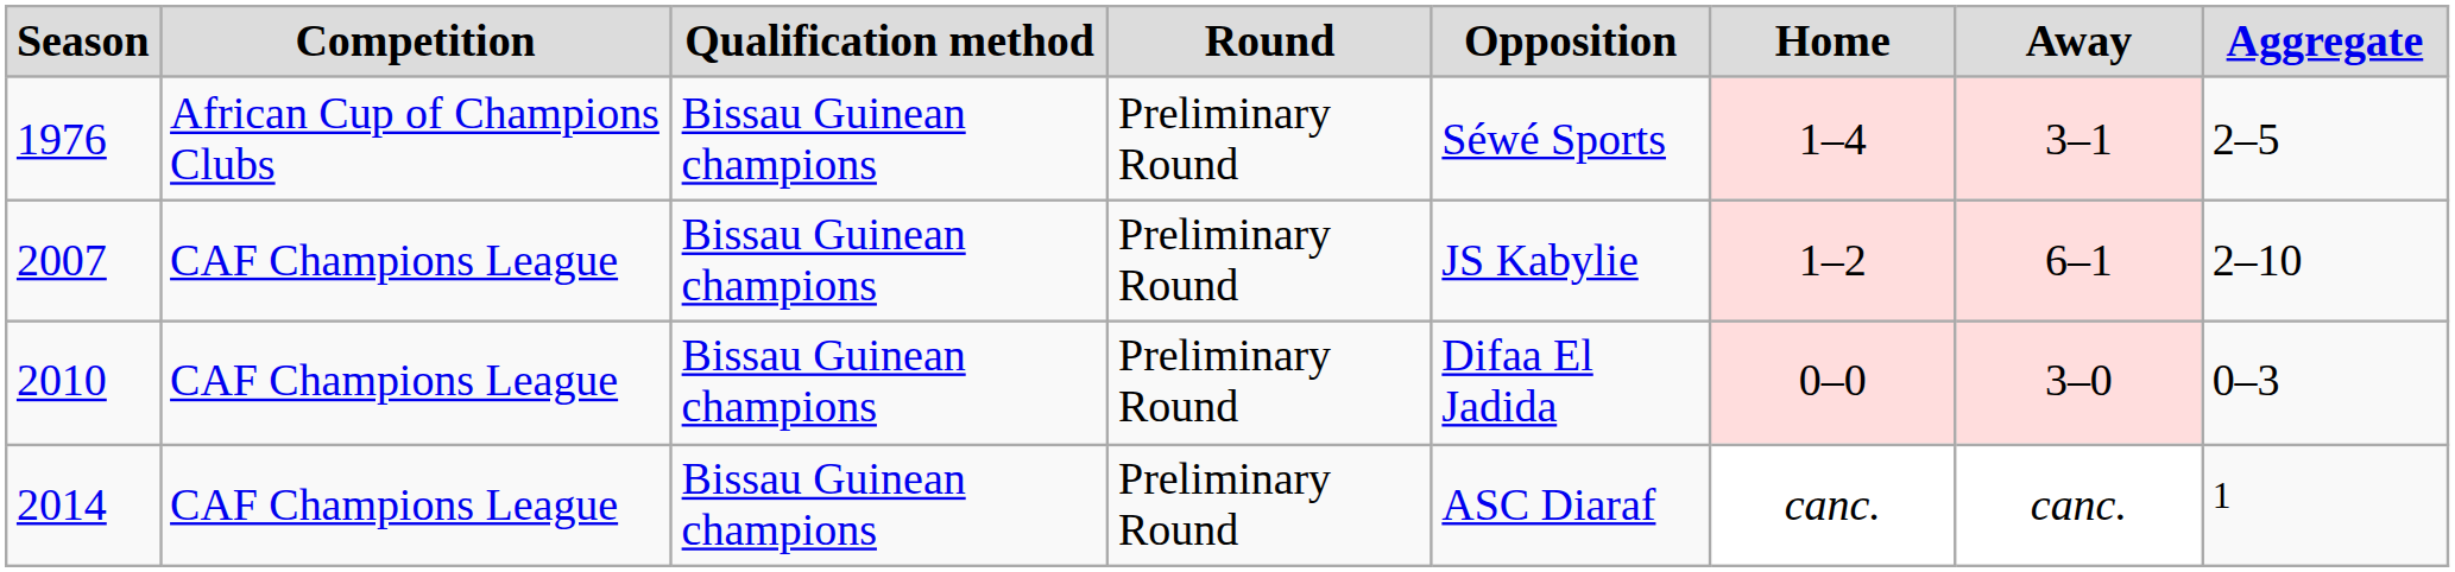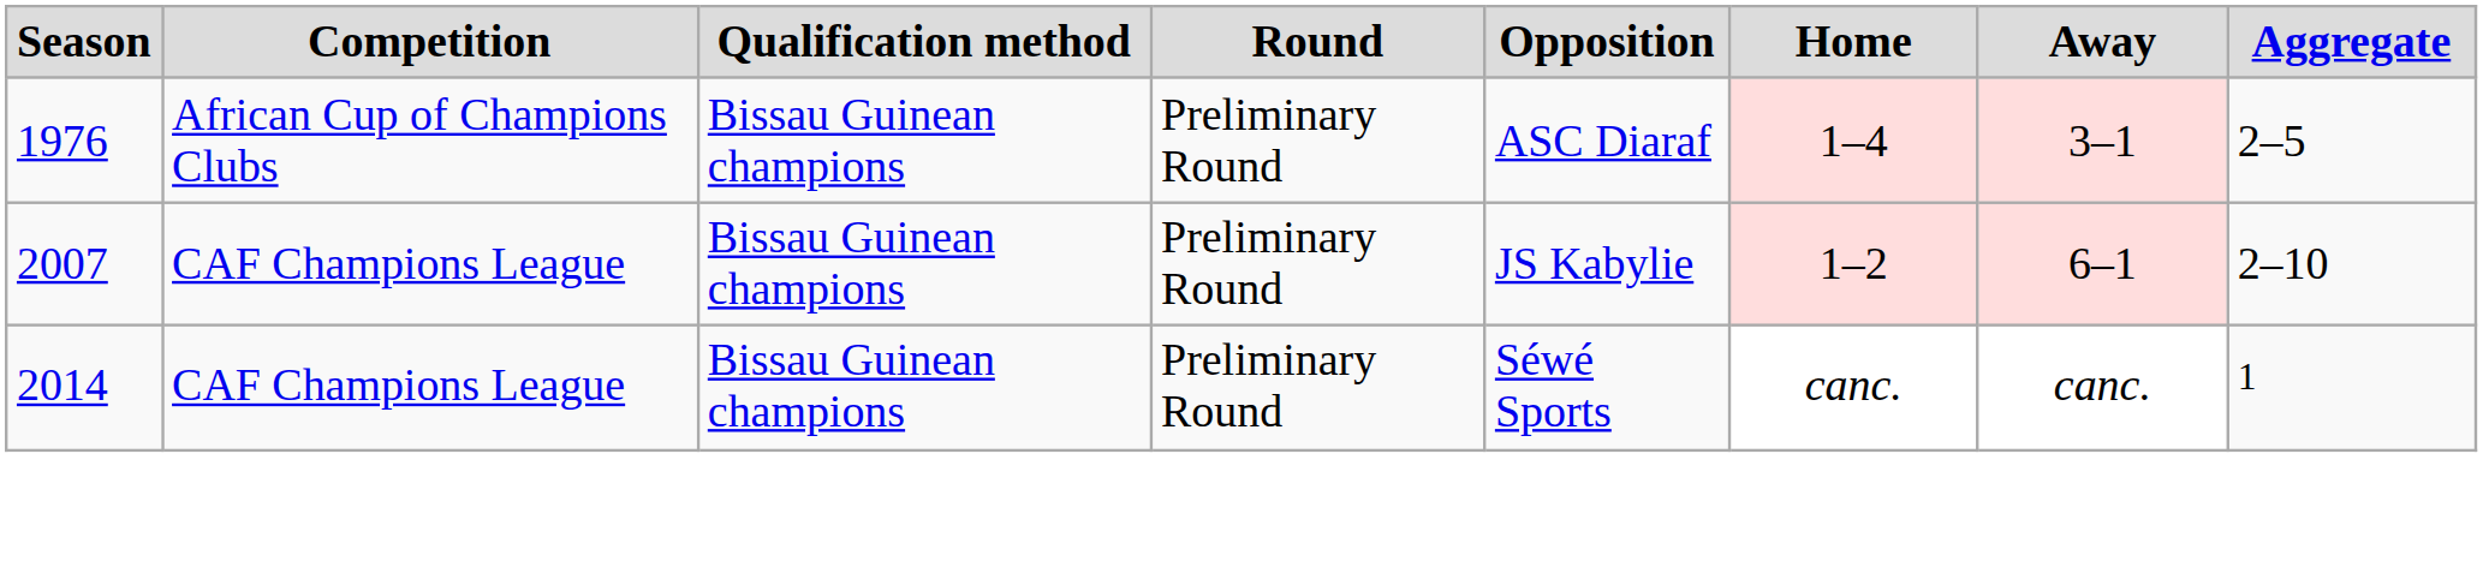 <table class="sortable plainrowheaders wikitable">
 <tr>
 <th style="background:#DCDCDC">Season</th>
 <th style="background:#DCDCDC">Competition</th>
 <th style="background:#DCDCDC">Qualification method</th>
 <th style="background:#DCDCDC">Round</th>
 <th style="background:#DCDCDC">Opposition</th>
 <th width="80" style="background:#DCDCDC">Home</th>
 <th width="80" style="background:#DCDCDC">Away</th>
 <th width="80" style="background:#DCDCDC"><a href='#'>Aggregate</a></th>
 </tr>
 <tr>
 <td><a href='#'>1976</a></td>
 <td><a href='#'>African Cup of Champions Clubs</a></td>
 <td><a href='#'>Bissau Guinean champions</a></td>
 <td align=left>Preliminary Round</td>
-<td align=left> <a href='#'>Séwé Sports</a></td>
+<td align=left> <a href='#'>ASC Diaraf</a></td>
 <td style="background:#fdd; text-align:center">1–4</td>
 <td style="background:#fdd; text-align:center">3–1</td>
 <td>2–5</td>
 </tr>
 <tr>
 <td><a href='#'>2007</a></td>
 <td><a href='#'>CAF Champions League</a></td>
 <td><a href='#'>Bissau Guinean champions</a></td>
 <td align=left>Preliminary Round</td>
 <td align=left> <a href='#'>JS Kabylie</a></td>
 <td style="background:#fdd; text-align:center">1–2</td>
 <td style="background:#fdd; text-align:center">6–1</td>
 <td>2–10</td>
 </tr>
 <tr>
-<td><a href='#'>2010</a></td>
-<td><a href='#'>CAF Champions League</a></td>
-<td><a href='#'>Bissau Guinean champions</a></td>
-<td align=left>Preliminary Round</td>
-<td align=left> <a href='#'>Difaa El Jadida</a></td>
-<td style="background:#fdd; text-align:center">0–0</td>
-<td style="background:#fdd; text-align:center">3–0</td>
-<td>0–3</td>
-</tr>
-<tr>
 <td><a href='#'>2014</a></td>
 <td><a href='#'>CAF Champions League</a></td>
 <td><a href='#'>Bissau Guinean champions</a></td>
 <td align=left>Preliminary Round</td>
-<td align=left> <a href='#'>ASC Diaraf</a></td>
+<td align=left> <a href='#'>Séwé Sports</a></td>
 <td style="background:#fff; text-align:center"><em>canc.</em></td>
 <td style="background:#fff; text-align:center"><em>canc.</em></td>
 <td><sup>1</sup></td>
 </tr>
 </table>
